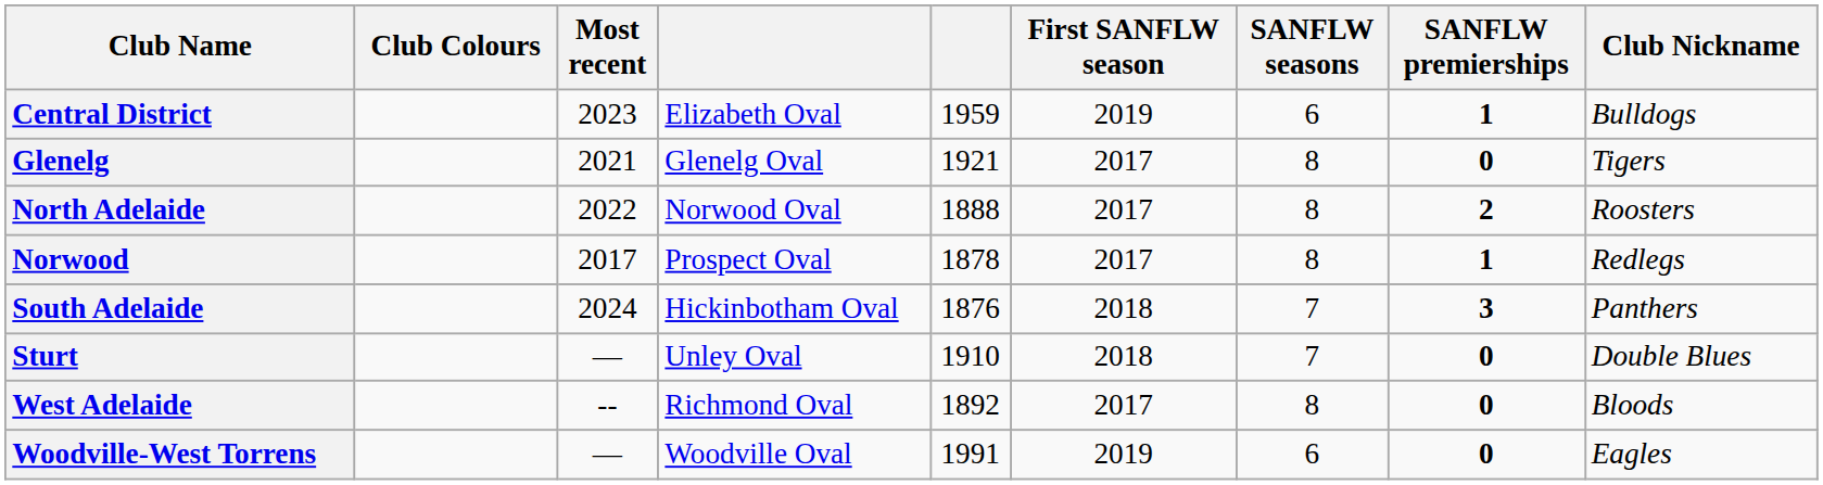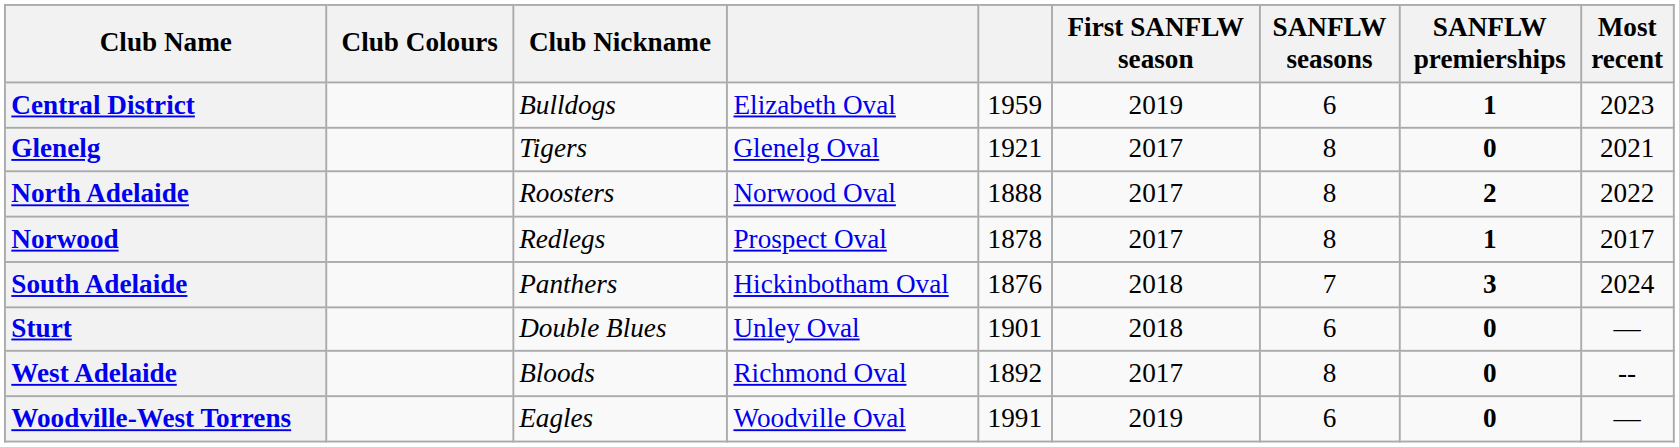 <table class="wikitable sortable" style="text-align:center; width:100%; font-size:90%">
 <tr>
 <th>Club Name</th>
 <th>Club Colours</th>
-<th>Most<br>recent</th>
+<th>Club Nickname</th>
 <th></th>
 <th></th>
 <th>First SANFLW<br>season</th>
 <th data-sort-type="number">SANFLW<br>seasons</th>
 <th data-sort-type="number">SANFLW<br>premierships</th>
-<th>Club Nickname</th>
+<th>Most<br>recent</th>
 </tr>
 <tr>
 <th style="text-align:left"><a href='#'>Central District</a></th>
 <td style="text-align:left"></td>
-<td>2023</td>
+<td style="text-align:left"><em>Bulldogs</em></td>
 <td style="text-align:left"><a href='#'>Elizabeth Oval</a></td>
 <td>1959</td>
 <td>2019</td>
 <td>6</td>
 <td><strong>1</strong></td>
-<td style="text-align:left"><em>Bulldogs</em></td>
+<td>2023</td>
 </tr>
 <tr>
 <th style="text-align:left"><a href='#'>Glenelg</a></th>
 <td style="text-align:left"></td>
-<td>2021</td>
+<td style="text-align:left"><em>Tigers</em></td>
 <td style="text-align:left"><a href='#'>Glenelg Oval</a></td>
 <td>1921</td>
 <td>2017</td>
 <td>8</td>
 <td><strong>0</strong></td>
-<td style="text-align:left"><em>Tigers</em></td>
+<td>2021</td>
 </tr>
 <tr>
 <th style="text-align:left"><a href='#'>North Adelaide</a></th>
 <td style="text-align:left"></td>
-<td>2022</td>
+<td style="text-align:left"><em>Roosters</em></td>
 <td style="text-align:left"><a href='#'>Norwood Oval</a></td>
 <td>1888</td>
 <td>2017</td>
 <td>8</td>
 <td><strong>2</strong></td>
-<td style="text-align:left"><em>Roosters</em></td>
+<td>2022</td>
 </tr>
 <tr>
 <th style="text-align:left"><a href='#'>Norwood</a></th>
 <td style="text-align:left"></td>
-<td>2017</td>
+<td style="text-align:left"><em>Redlegs</em></td>
 <td style="text-align:left"><a href='#'>Prospect Oval</a></td>
 <td>1878</td>
 <td>2017</td>
 <td>8</td>
 <td><strong>1</strong></td>
-<td style="text-align:left"><em>Redlegs</em></td>
+<td>2017</td>
 </tr>
 <tr>
 <th style="text-align:left"><a href='#'>South Adelaide</a></th>
 <td style="text-align:left"></td>
-<td>2024</td>
+<td style="text-align:left"><em>Panthers</em></td>
 <td style="text-align:left"><a href='#'>Hickinbotham Oval</a></td>
 <td>1876</td>
 <td>2018</td>
 <td>7</td>
 <td><strong>3</strong></td>
-<td style="text-align:left"><em>Panthers</em></td>
+<td>2024</td>
 </tr>
 <tr>
 <th style="text-align:left"><a href='#'>Sturt</a></th>
 <td style="text-align:left"></td>
+<td style="text-align:left"><em>Double Blues</em></td>
+<td style="text-align:left"><a href='#'>Unley Oval</a></td>
+<td>1901</td>
+<td>2018</td>
+<td>6</td>
+<td><strong>0</strong></td>
 <td>—</td>
-<td style="text-align:left"><a href='#'>Unley Oval</a></td>
-<td>1910</td>
-<td>2018</td>
-<td>7</td>
-<td><strong>0</strong></td>
-<td style="text-align:left"><em>Double Blues</em></td>
 </tr>
 <tr>
 <th style="text-align:left"><a href='#'>West Adelaide</a></th>
 <td style="text-align:left"></td>
-<td>--</td>
+<td style="text-align:left"><em>Bloods</em></td>
 <td style="text-align:left"><a href='#'>Richmond Oval</a></td>
 <td>1892</td>
 <td>2017</td>
 <td>8</td>
 <td><strong>0</strong></td>
-<td style="text-align:left"><em>Bloods</em></td>
+<td>--</td>
 </tr>
 <tr>
 <th style="text-align:left"><a href='#'>Woodville-West Torrens</a></th>
 <td style="text-align:left"></td>
-<td>—</td>
+<td style="text-align:left"><em>Eagles</em></td>
 <td style="text-align:left"><a href='#'>Woodville Oval</a></td>
 <td>1991</td>
 <td>2019</td>
 <td>6</td>
 <td><strong>0</strong></td>
-<td style="text-align:left"><em>Eagles</em></td>
+<td>—</td>
 </tr>
 </table>
